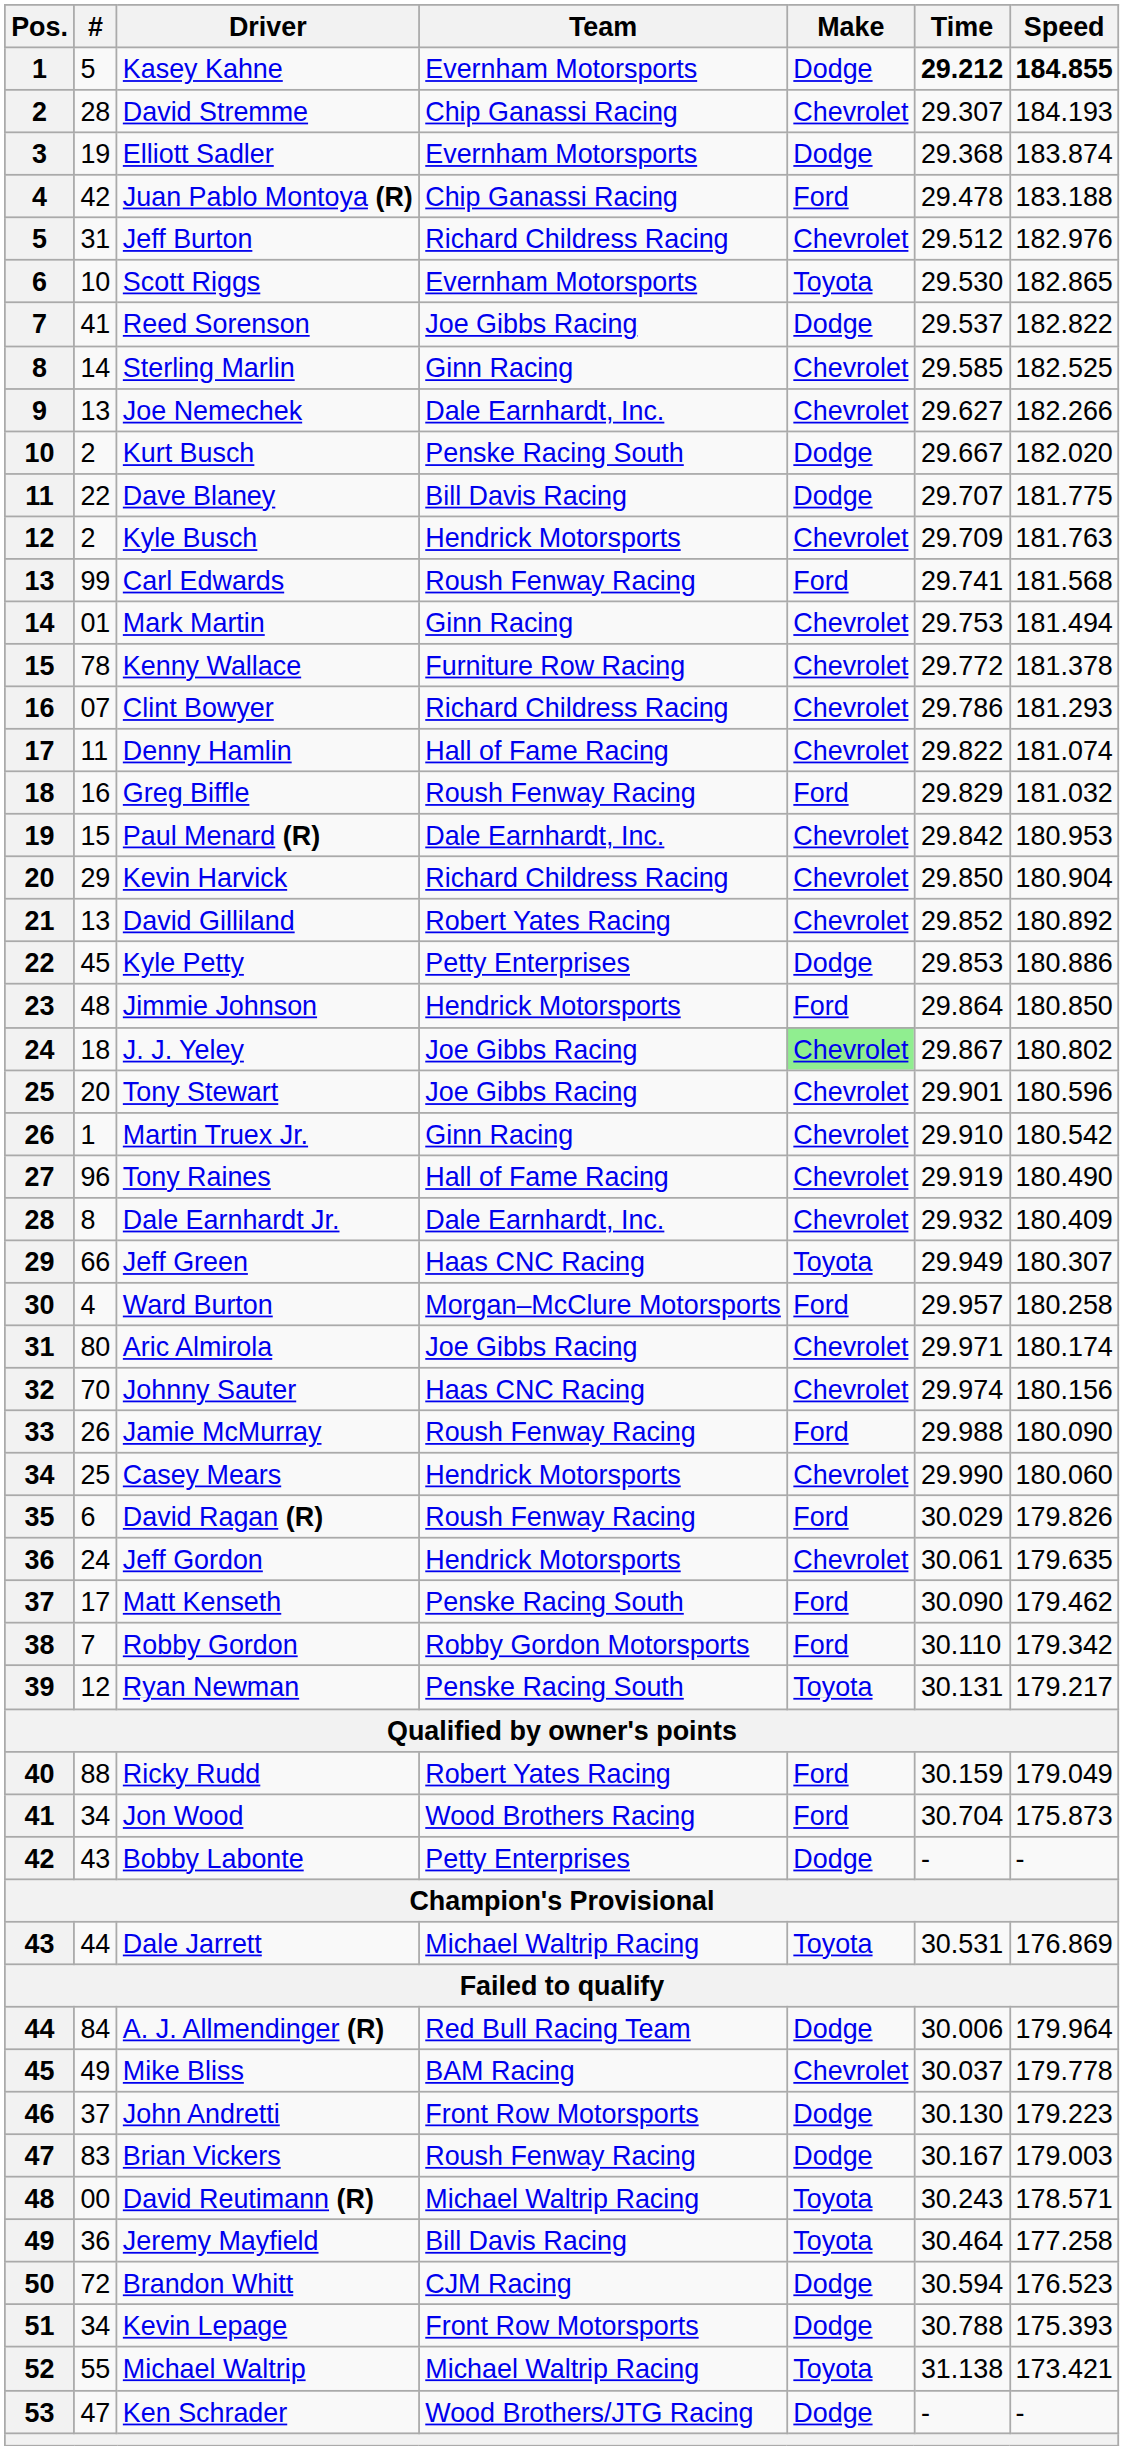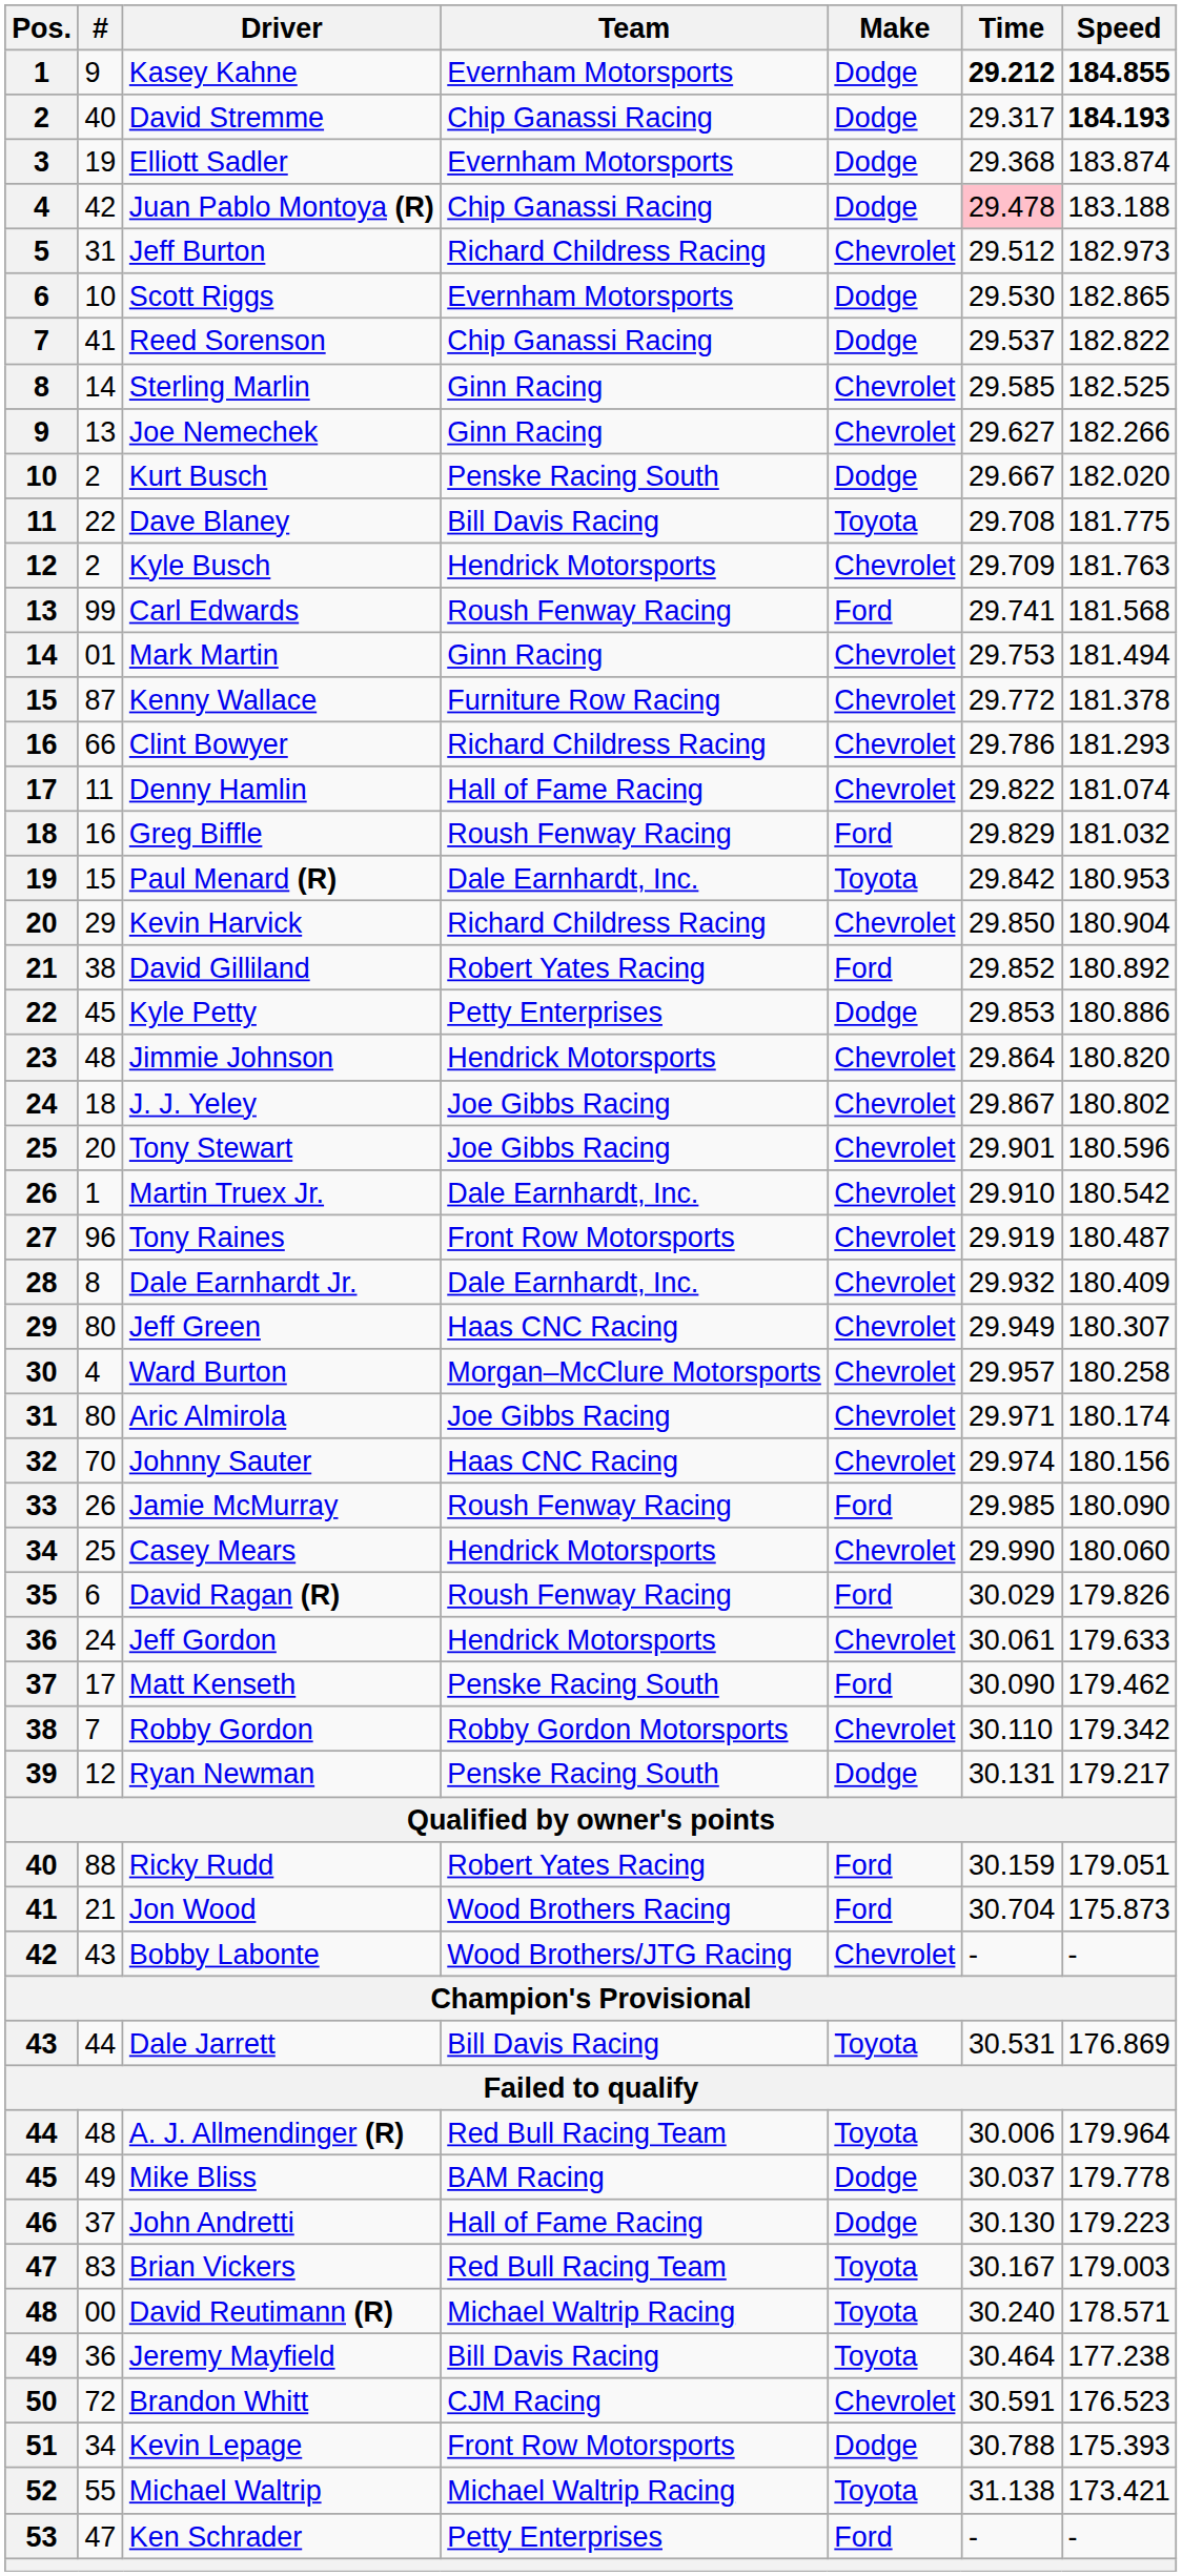 <table class="wikitable" style="font-size:95%">
 <tr>
 <th>Pos.</th>
 <th>#</th>
 <th>Driver</th>
 <th>Team</th>
 <th>Make</th>
 <th>Time</th>
 <th>Speed</th>
 </tr>
 <tr>
 <th>1</th>
-<td>5</td>
+<td>9</td>
 <td><a href='#'>Kasey Kahne</a></td>
 <td><a href='#'>Evernham Motorsports</a></td>
 <td><a href='#'>Dodge</a></td>
 <td><strong>29.212</strong></td>
 <td><strong>184.855</strong></td>
 </tr>
 <tr>
 <th>2</th>
-<td>28</td>
+<td>40</td>
 <td><a href='#'>David Stremme</a></td>
 <td><a href='#'>Chip Ganassi Racing</a></td>
-<td><a href='#'>Chevrolet</a></td>
-<td>29.307</td>
-<td>184.193</td>
+<td><a href='#'>Dodge</a></td>
+<td>29.317</td>
+<td><strong>184.193</strong></td>
 </tr>
 <tr>
 <th>3</th>
 <td>19</td>
 <td><a href='#'>Elliott Sadler</a></td>
 <td><a href='#'>Evernham Motorsports</a></td>
 <td><a href='#'>Dodge</a></td>
 <td>29.368</td>
 <td>183.874</td>
 </tr>
 <tr>
 <th>4</th>
 <td>42</td>
 <td><a href='#'>Juan Pablo Montoya</a> <strong>(R)</strong></td>
 <td><a href='#'>Chip Ganassi Racing</a></td>
-<td><a href='#'>Ford</a></td>
-<td>29.478</td>
+<td><a href='#'>Dodge</a></td>
+<td style="background: pink;">29.478</td>
 <td>183.188</td>
 </tr>
 <tr>
 <th>5</th>
 <td>31</td>
 <td><a href='#'>Jeff Burton</a></td>
 <td><a href='#'>Richard Childress Racing</a></td>
 <td><a href='#'>Chevrolet</a></td>
 <td>29.512</td>
-<td>182.976</td>
+<td>182.973</td>
 </tr>
 <tr>
 <th>6</th>
 <td>10</td>
 <td><a href='#'>Scott Riggs</a></td>
 <td><a href='#'>Evernham Motorsports</a></td>
-<td><a href='#'>Toyota</a></td>
+<td><a href='#'>Dodge</a></td>
 <td>29.530</td>
 <td>182.865</td>
 </tr>
 <tr>
 <th>7</th>
 <td>41</td>
 <td><a href='#'>Reed Sorenson</a></td>
-<td><a href='#'>Joe Gibbs Racing</a></td>
+<td><a href='#'>Chip Ganassi Racing</a></td>
 <td><a href='#'>Dodge</a></td>
 <td>29.537</td>
 <td>182.822</td>
 </tr>
 <tr>
 <th>8</th>
 <td>14</td>
 <td><a href='#'>Sterling Marlin</a></td>
 <td><a href='#'>Ginn Racing</a></td>
 <td><a href='#'>Chevrolet</a></td>
 <td>29.585</td>
 <td>182.525</td>
 </tr>
 <tr>
 <th>9</th>
 <td>13</td>
 <td><a href='#'>Joe Nemechek</a></td>
-<td><a href='#'>Dale Earnhardt, Inc.</a></td>
+<td><a href='#'>Ginn Racing</a></td>
 <td><a href='#'>Chevrolet</a></td>
 <td>29.627</td>
 <td>182.266</td>
 </tr>
 <tr>
 <th>10</th>
 <td>2</td>
 <td><a href='#'>Kurt Busch</a></td>
 <td><a href='#'>Penske Racing South</a></td>
 <td><a href='#'>Dodge</a></td>
 <td>29.667</td>
 <td>182.020</td>
 </tr>
 <tr>
 <th>11</th>
 <td>22</td>
 <td><a href='#'>Dave Blaney</a></td>
 <td><a href='#'>Bill Davis Racing</a></td>
-<td><a href='#'>Dodge</a></td>
-<td>29.707</td>
+<td><a href='#'>Toyota</a></td>
+<td>29.708</td>
 <td>181.775</td>
 </tr>
 <tr>
 <th>12</th>
 <td>2</td>
 <td><a href='#'>Kyle Busch</a></td>
 <td><a href='#'>Hendrick Motorsports</a></td>
 <td><a href='#'>Chevrolet</a></td>
 <td>29.709</td>
 <td>181.763</td>
 </tr>
 <tr>
 <th>13</th>
 <td>99</td>
 <td><a href='#'>Carl Edwards</a></td>
 <td><a href='#'>Roush Fenway Racing</a></td>
 <td><a href='#'>Ford</a></td>
 <td>29.741</td>
 <td>181.568</td>
 </tr>
 <tr>
 <th>14</th>
 <td>01</td>
 <td><a href='#'>Mark Martin</a></td>
 <td><a href='#'>Ginn Racing</a></td>
 <td><a href='#'>Chevrolet</a></td>
 <td>29.753</td>
 <td>181.494</td>
 </tr>
 <tr>
 <th>15</th>
-<td>78</td>
+<td>87</td>
 <td><a href='#'>Kenny Wallace</a></td>
 <td><a href='#'>Furniture Row Racing</a></td>
 <td><a href='#'>Chevrolet</a></td>
 <td>29.772</td>
 <td>181.378</td>
 </tr>
 <tr>
 <th>16</th>
-<td>07</td>
+<td>66</td>
 <td><a href='#'>Clint Bowyer</a></td>
 <td><a href='#'>Richard Childress Racing</a></td>
 <td><a href='#'>Chevrolet</a></td>
 <td>29.786</td>
 <td>181.293</td>
 </tr>
 <tr>
 <th>17</th>
 <td>11</td>
 <td><a href='#'>Denny Hamlin</a></td>
 <td><a href='#'>Hall of Fame Racing</a></td>
 <td><a href='#'>Chevrolet</a></td>
 <td>29.822</td>
 <td>181.074</td>
 </tr>
 <tr>
 <th>18</th>
 <td>16</td>
 <td><a href='#'>Greg Biffle</a></td>
 <td><a href='#'>Roush Fenway Racing</a></td>
 <td><a href='#'>Ford</a></td>
 <td>29.829</td>
 <td>181.032</td>
 </tr>
 <tr>
 <th>19</th>
 <td>15</td>
 <td><a href='#'>Paul Menard</a> <strong>(R)</strong></td>
 <td><a href='#'>Dale Earnhardt, Inc.</a></td>
-<td><a href='#'>Chevrolet</a></td>
+<td><a href='#'>Toyota</a></td>
 <td>29.842</td>
 <td>180.953</td>
 </tr>
 <tr>
 <th>20</th>
 <td>29</td>
 <td><a href='#'>Kevin Harvick</a></td>
 <td><a href='#'>Richard Childress Racing</a></td>
 <td><a href='#'>Chevrolet</a></td>
 <td>29.850</td>
 <td>180.904</td>
 </tr>
 <tr>
 <th>21</th>
-<td>13</td>
+<td>38</td>
 <td><a href='#'>David Gilliland</a></td>
 <td><a href='#'>Robert Yates Racing</a></td>
-<td><a href='#'>Chevrolet</a></td>
+<td><a href='#'>Ford</a></td>
 <td>29.852</td>
 <td>180.892</td>
 </tr>
 <tr>
 <th>22</th>
 <td>45</td>
 <td><a href='#'>Kyle Petty</a></td>
 <td><a href='#'>Petty Enterprises</a></td>
 <td><a href='#'>Dodge</a></td>
 <td>29.853</td>
 <td>180.886</td>
 </tr>
 <tr>
 <th>23</th>
 <td>48</td>
 <td><a href='#'>Jimmie Johnson</a></td>
 <td><a href='#'>Hendrick Motorsports</a></td>
-<td><a href='#'>Ford</a></td>
+<td><a href='#'>Chevrolet</a></td>
 <td>29.864</td>
-<td>180.850</td>
+<td>180.820</td>
 </tr>
 <tr>
 <th>24</th>
 <td>18</td>
 <td><a href='#'>J. J. Yeley</a></td>
 <td><a href='#'>Joe Gibbs Racing</a></td>
-<td style="background: lightgreen;"><a href='#'>Chevrolet</a></td>
+<td><a href='#'>Chevrolet</a></td>
 <td>29.867</td>
 <td>180.802</td>
 </tr>
 <tr>
 <th>25</th>
 <td>20</td>
 <td><a href='#'>Tony Stewart</a></td>
 <td><a href='#'>Joe Gibbs Racing</a></td>
 <td><a href='#'>Chevrolet</a></td>
 <td>29.901</td>
 <td>180.596</td>
 </tr>
 <tr>
 <th>26</th>
 <td>1</td>
 <td><a href='#'>Martin Truex Jr.</a></td>
-<td><a href='#'>Ginn Racing</a></td>
+<td><a href='#'>Dale Earnhardt, Inc.</a></td>
 <td><a href='#'>Chevrolet</a></td>
 <td>29.910</td>
 <td>180.542</td>
 </tr>
 <tr>
 <th>27</th>
 <td>96</td>
 <td><a href='#'>Tony Raines</a></td>
-<td><a href='#'>Hall of Fame Racing</a></td>
+<td><a href='#'>Front Row Motorsports</a></td>
 <td><a href='#'>Chevrolet</a></td>
 <td>29.919</td>
-<td>180.490</td>
+<td>180.487</td>
 </tr>
 <tr>
 <th>28</th>
 <td>8</td>
 <td><a href='#'>Dale Earnhardt Jr.</a></td>
 <td><a href='#'>Dale Earnhardt, Inc.</a></td>
 <td><a href='#'>Chevrolet</a></td>
 <td>29.932</td>
 <td>180.409</td>
 </tr>
 <tr>
 <th>29</th>
-<td>66</td>
+<td>80</td>
 <td><a href='#'>Jeff Green</a></td>
 <td><a href='#'>Haas CNC Racing</a></td>
-<td><a href='#'>Toyota</a></td>
+<td><a href='#'>Chevrolet</a></td>
 <td>29.949</td>
 <td>180.307</td>
 </tr>
 <tr>
 <th>30</th>
 <td>4</td>
 <td><a href='#'>Ward Burton</a></td>
 <td><a href='#'>Morgan–McClure Motorsports</a></td>
-<td><a href='#'>Ford</a></td>
+<td><a href='#'>Chevrolet</a></td>
 <td>29.957</td>
 <td>180.258</td>
 </tr>
 <tr>
 <th>31</th>
 <td>80</td>
 <td><a href='#'>Aric Almirola</a></td>
 <td><a href='#'>Joe Gibbs Racing</a></td>
 <td><a href='#'>Chevrolet</a></td>
 <td>29.971</td>
 <td>180.174</td>
 </tr>
 <tr>
 <th>32</th>
 <td>70</td>
 <td><a href='#'>Johnny Sauter</a></td>
 <td><a href='#'>Haas CNC Racing</a></td>
 <td><a href='#'>Chevrolet</a></td>
 <td>29.974</td>
 <td>180.156</td>
 </tr>
 <tr>
 <th>33</th>
 <td>26</td>
 <td><a href='#'>Jamie McMurray</a></td>
 <td><a href='#'>Roush Fenway Racing</a></td>
 <td><a href='#'>Ford</a></td>
-<td>29.988</td>
+<td>29.985</td>
 <td>180.090</td>
 </tr>
 <tr>
 <th>34</th>
 <td>25</td>
 <td><a href='#'>Casey Mears</a></td>
 <td><a href='#'>Hendrick Motorsports</a></td>
 <td><a href='#'>Chevrolet</a></td>
 <td>29.990</td>
 <td>180.060</td>
 </tr>
 <tr>
 <th>35</th>
 <td>6</td>
 <td><a href='#'>David Ragan</a> <strong>(R)</strong></td>
 <td><a href='#'>Roush Fenway Racing</a></td>
 <td><a href='#'>Ford</a></td>
 <td>30.029</td>
 <td>179.826</td>
 </tr>
 <tr>
 <th>36</th>
 <td>24</td>
 <td><a href='#'>Jeff Gordon</a></td>
 <td><a href='#'>Hendrick Motorsports</a></td>
 <td><a href='#'>Chevrolet</a></td>
 <td>30.061</td>
-<td>179.635</td>
+<td>179.633</td>
 </tr>
 <tr>
 <th>37</th>
 <td>17</td>
 <td><a href='#'>Matt Kenseth</a></td>
 <td><a href='#'>Penske Racing South</a></td>
 <td><a href='#'>Ford</a></td>
 <td>30.090</td>
 <td>179.462</td>
 </tr>
 <tr>
 <th>38</th>
 <td>7</td>
 <td><a href='#'>Robby Gordon</a></td>
 <td><a href='#'>Robby Gordon Motorsports</a></td>
-<td><a href='#'>Ford</a></td>
+<td><a href='#'>Chevrolet</a></td>
 <td>30.110</td>
 <td>179.342</td>
 </tr>
 <tr>
 <th>39</th>
 <td>12</td>
 <td><a href='#'>Ryan Newman</a></td>
 <td><a href='#'>Penske Racing South</a></td>
-<td><a href='#'>Toyota</a></td>
+<td><a href='#'>Dodge</a></td>
 <td>30.131</td>
 <td>179.217</td>
 </tr>
 <tr>
 <th colspan="7">Qualified by owner's points</th>
 </tr>
 <tr>
 <th>40</th>
 <td>88</td>
 <td><a href='#'>Ricky Rudd</a></td>
 <td><a href='#'>Robert Yates Racing</a></td>
 <td><a href='#'>Ford</a></td>
 <td>30.159</td>
-<td>179.049</td>
+<td>179.051</td>
 </tr>
 <tr>
 <th>41</th>
-<td>34</td>
+<td>21</td>
 <td><a href='#'>Jon Wood</a></td>
 <td><a href='#'>Wood Brothers Racing</a></td>
 <td><a href='#'>Ford</a></td>
 <td>30.704</td>
 <td>175.873</td>
 </tr>
 <tr>
 <th>42</th>
 <td>43</td>
 <td><a href='#'>Bobby Labonte</a></td>
-<td><a href='#'>Petty Enterprises</a></td>
-<td><a href='#'>Dodge</a></td>
+<td><a href='#'>Wood Brothers/JTG Racing</a></td>
+<td><a href='#'>Chevrolet</a></td>
 <td>-</td>
 <td>-</td>
 </tr>
 <tr>
 <th colspan="7">Champion's Provisional</th>
 </tr>
 <tr>
 <th>43</th>
 <td>44</td>
 <td><a href='#'>Dale Jarrett</a></td>
-<td><a href='#'>Michael Waltrip Racing</a></td>
+<td><a href='#'>Bill Davis Racing</a></td>
 <td><a href='#'>Toyota</a></td>
 <td>30.531</td>
 <td>176.869</td>
 </tr>
 <tr>
 <th colspan="7">Failed to qualify</th>
 </tr>
 <tr>
 <th>44</th>
-<td>84</td>
+<td>48</td>
 <td><a href='#'>A. J. Allmendinger</a> <strong>(R)</strong></td>
 <td><a href='#'>Red Bull Racing Team</a></td>
-<td><a href='#'>Dodge</a></td>
+<td><a href='#'>Toyota</a></td>
 <td>30.006</td>
 <td>179.964</td>
 </tr>
 <tr>
 <th>45</th>
 <td>49</td>
 <td><a href='#'>Mike Bliss</a></td>
 <td><a href='#'>BAM Racing</a></td>
-<td><a href='#'>Chevrolet</a></td>
+<td><a href='#'>Dodge</a></td>
 <td>30.037</td>
 <td>179.778</td>
 </tr>
 <tr>
 <th>46</th>
 <td>37</td>
 <td><a href='#'>John Andretti</a></td>
-<td><a href='#'>Front Row Motorsports</a></td>
+<td><a href='#'>Hall of Fame Racing</a></td>
 <td><a href='#'>Dodge</a></td>
 <td>30.130</td>
 <td>179.223</td>
 </tr>
 <tr>
 <th>47</th>
 <td>83</td>
 <td><a href='#'>Brian Vickers</a></td>
-<td><a href='#'>Roush Fenway Racing</a></td>
-<td><a href='#'>Dodge</a></td>
+<td><a href='#'>Red Bull Racing Team</a></td>
+<td><a href='#'>Toyota</a></td>
 <td>30.167</td>
 <td>179.003</td>
 </tr>
 <tr>
 <th>48</th>
 <td>00</td>
 <td><a href='#'>David Reutimann</a> <strong>(R)</strong></td>
 <td><a href='#'>Michael Waltrip Racing</a></td>
 <td><a href='#'>Toyota</a></td>
-<td>30.243</td>
+<td>30.240</td>
 <td>178.571</td>
 </tr>
 <tr>
 <th>49</th>
 <td>36</td>
 <td><a href='#'>Jeremy Mayfield</a></td>
 <td><a href='#'>Bill Davis Racing</a></td>
 <td><a href='#'>Toyota</a></td>
 <td>30.464</td>
-<td>177.258</td>
+<td>177.238</td>
 </tr>
 <tr>
 <th>50</th>
 <td>72</td>
 <td><a href='#'>Brandon Whitt</a></td>
 <td><a href='#'>CJM Racing</a></td>
-<td><a href='#'>Dodge</a></td>
-<td>30.594</td>
+<td><a href='#'>Chevrolet</a></td>
+<td>30.591</td>
 <td>176.523</td>
 </tr>
 <tr>
 <th>51</th>
 <td>34</td>
 <td><a href='#'>Kevin Lepage</a></td>
 <td><a href='#'>Front Row Motorsports</a></td>
 <td><a href='#'>Dodge</a></td>
 <td>30.788</td>
 <td>175.393</td>
 </tr>
 <tr>
 <th>52</th>
 <td>55</td>
 <td><a href='#'>Michael Waltrip</a></td>
 <td><a href='#'>Michael Waltrip Racing</a></td>
 <td><a href='#'>Toyota</a></td>
 <td>31.138</td>
 <td>173.421</td>
 </tr>
 <tr>
 <th>53</th>
 <td>47</td>
 <td><a href='#'>Ken Schrader</a></td>
-<td><a href='#'>Wood Brothers/JTG Racing</a></td>
-<td><a href='#'>Dodge</a></td>
+<td><a href='#'>Petty Enterprises</a></td>
+<td><a href='#'>Ford</a></td>
 <td>-</td>
 <td>-</td>
 </tr>
 <tr>
 <th colspan="7"></th>
 </tr>
 </table>
